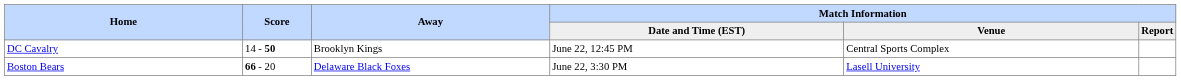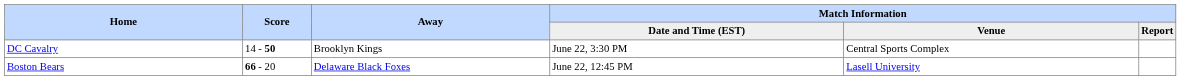 <table border="1" cellpadding="3" cellspacing="0" style="border-collapse:collapse; font-size:90%; width:100%">
 <tr style="background:#c1d8ff;">
 <th rowspan="2" style="width:21%;">Home</th>
 <th rowspan="2" style="width:6%;">Score</th>
 <th rowspan="2" style="width:21%;">Away</th>
 <th colspan="3">Match Information</th>
 </tr>
 <tr style="background:#efefef;">
 <th width="26%">Date and Time (EST)</th>
 <th width="26%">Venue</th>
 <td><strong>Report</strong></td>
 </tr>
 <tr>
 <td> <a href='#'>DC Cavalry</a></td>
 <td>14 - <strong>50</strong></td>
 <td> Brooklyn Kings</td>
-<td>June 22, 12:45 PM</td>
+<td>June 22, 3:30 PM</td>
 <td>Central Sports Complex</td>
 <td></td>
 </tr>
 <tr>
 <td> <a href='#'>Boston Bears</a></td>
 <td><strong>66</strong> - 20</td>
 <td> <a href='#'>Delaware Black Foxes</a></td>
-<td>June 22, 3:30 PM</td>
+<td>June 22, 12:45 PM</td>
 <td><a href='#'>Lasell University</a></td>
 <td></td>
 </tr>
 </table>
